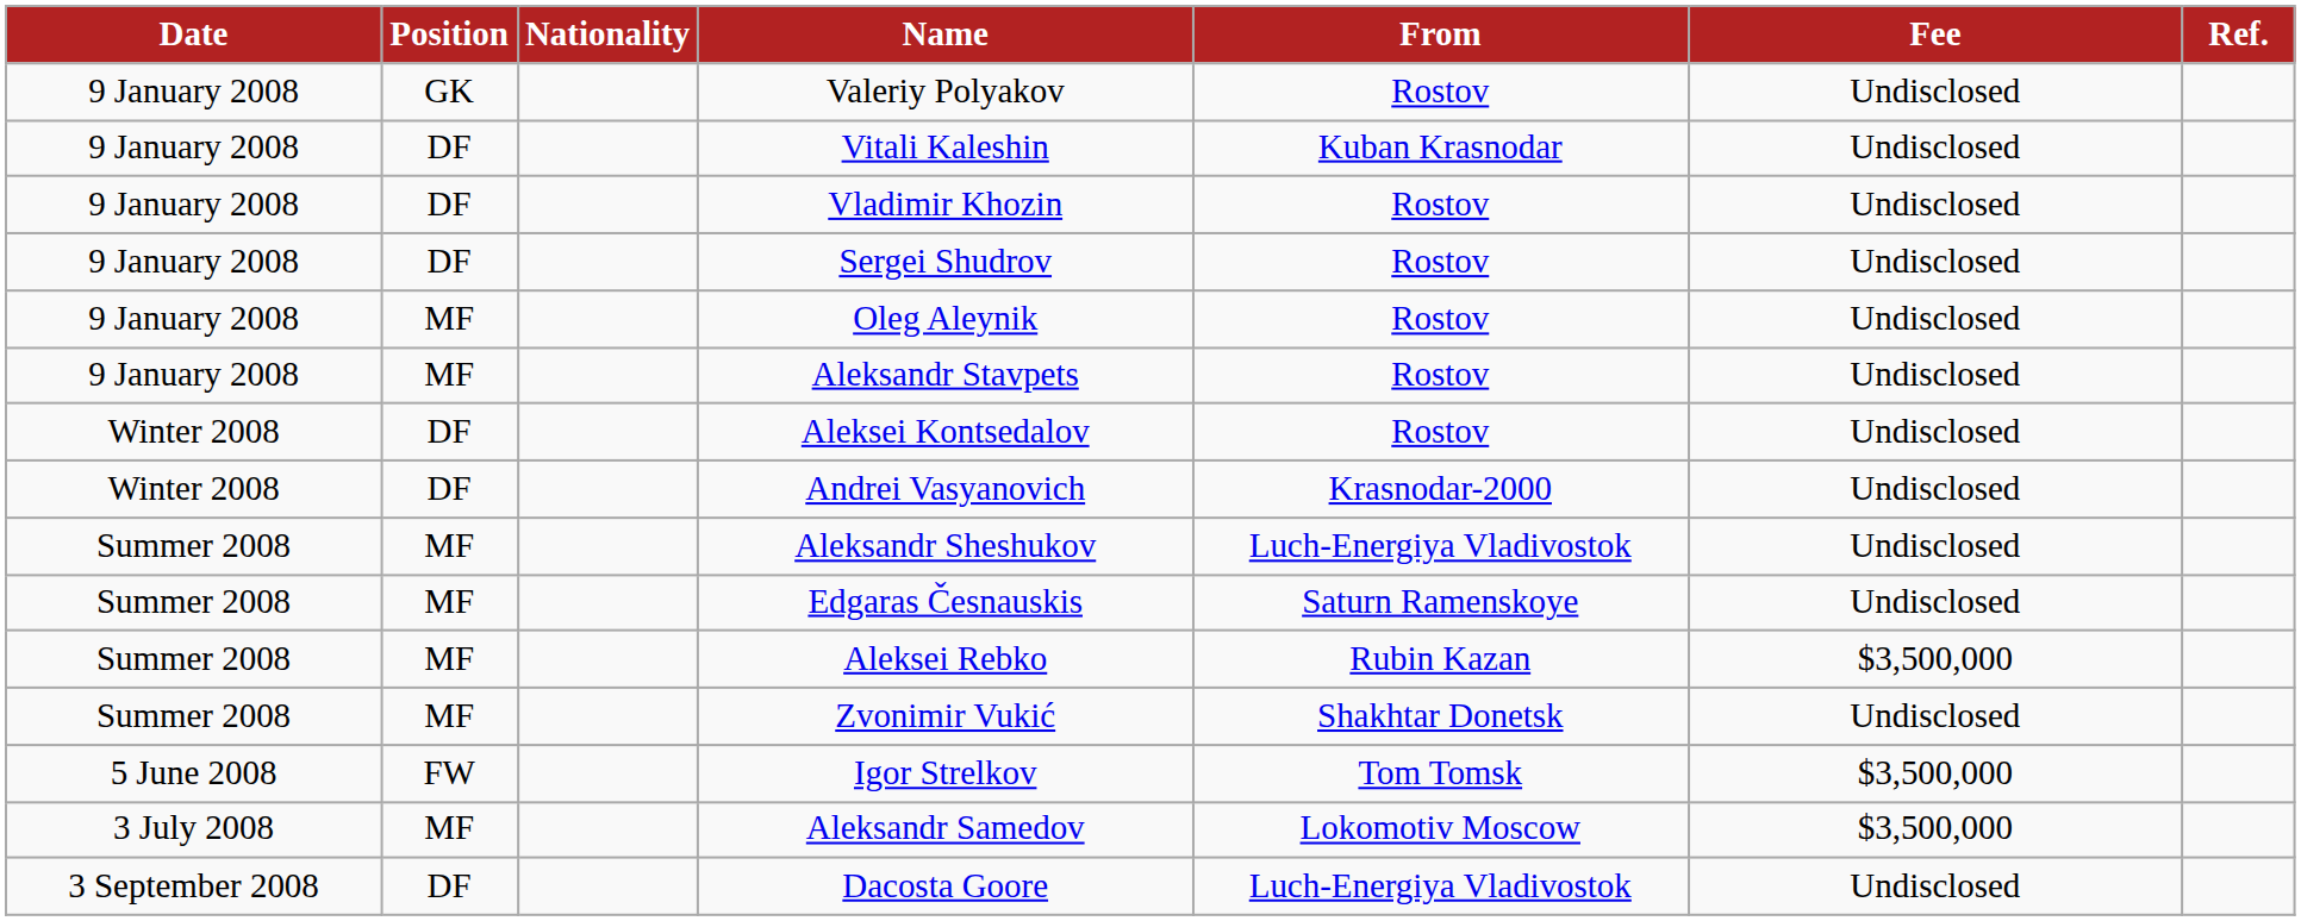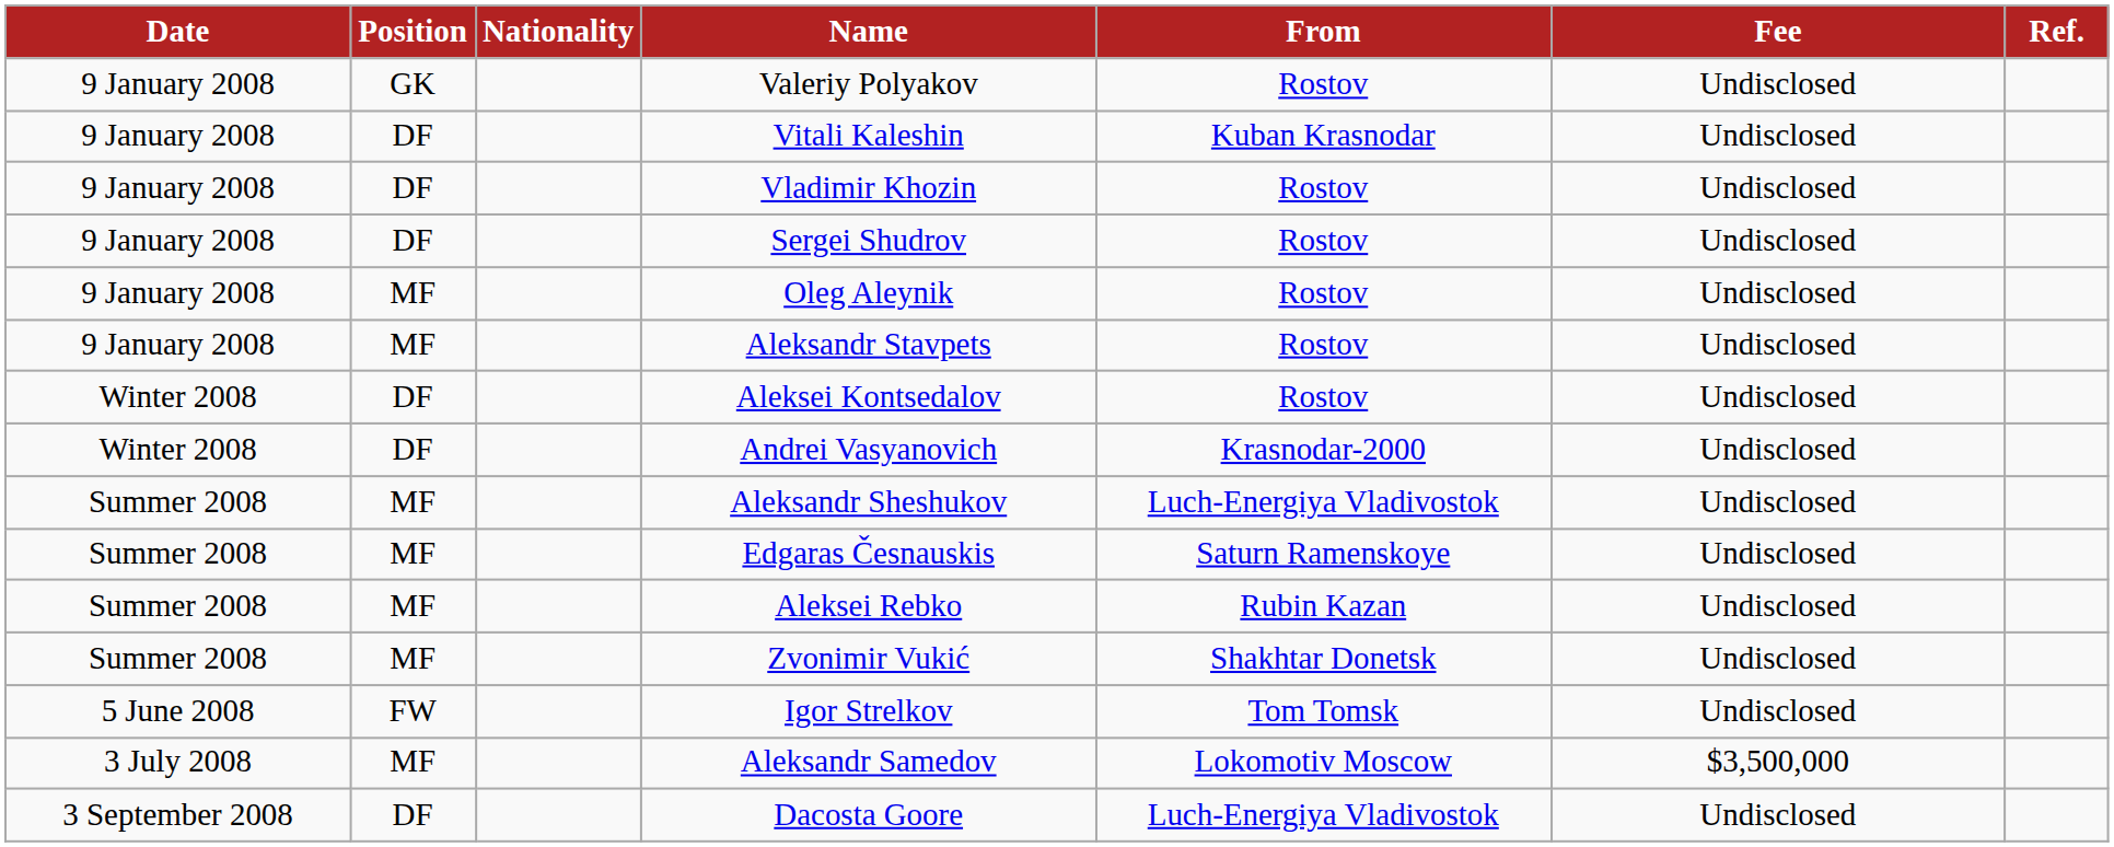 <table class="wikitable"  style="text-align:center; font-size:90%; ">
 <tr>
 <th style="background:#B22222; color:white; width:150px;">Date</th>
 <th style="background:#B22222; color:white; width:50px;">Position</th>
 <th style="background:#B22222; color:white; width:50px;">Nationality</th>
 <th style="background:#B22222; color:white; width:200px;">Name</th>
 <th style="background:#B22222; color:white; width:200px;">From</th>
 <th style="background:#B22222; color:white; width:200px;">Fee</th>
 <th style="background:#B22222; color:white; width:40px;">Ref.</th>
 </tr>
 <tr>
 <td>9 January 2008</td>
 <td>GK</td>
 <td></td>
 <td>Valeriy Polyakov</td>
 <td><a href='#'>Rostov</a></td>
 <td>Undisclosed</td>
 <td></td>
 </tr>
 <tr>
 <td>9 January 2008</td>
 <td>DF</td>
 <td></td>
 <td><a href='#'>Vitali Kaleshin</a></td>
 <td><a href='#'>Kuban Krasnodar</a></td>
 <td>Undisclosed</td>
 <td></td>
 </tr>
 <tr>
 <td>9 January 2008</td>
 <td>DF</td>
 <td></td>
 <td><a href='#'>Vladimir Khozin</a></td>
 <td><a href='#'>Rostov</a></td>
 <td>Undisclosed</td>
 <td></td>
 </tr>
 <tr>
 <td>9 January 2008</td>
 <td>DF</td>
 <td></td>
 <td><a href='#'>Sergei Shudrov</a></td>
 <td><a href='#'>Rostov</a></td>
 <td>Undisclosed</td>
 <td></td>
 </tr>
 <tr>
 <td>9 January 2008</td>
 <td>MF</td>
 <td></td>
 <td><a href='#'>Oleg Aleynik</a></td>
 <td><a href='#'>Rostov</a></td>
 <td>Undisclosed</td>
 <td></td>
 </tr>
 <tr>
 <td>9 January 2008</td>
 <td>MF</td>
 <td></td>
 <td><a href='#'>Aleksandr Stavpets</a></td>
 <td><a href='#'>Rostov</a></td>
 <td>Undisclosed</td>
 <td></td>
 </tr>
 <tr>
 <td>Winter 2008</td>
 <td>DF</td>
 <td></td>
 <td><a href='#'>Aleksei Kontsedalov</a></td>
 <td><a href='#'>Rostov</a></td>
 <td>Undisclosed</td>
 <td></td>
 </tr>
 <tr>
 <td>Winter 2008</td>
 <td>DF</td>
 <td></td>
 <td><a href='#'>Andrei Vasyanovich</a></td>
 <td><a href='#'>Krasnodar-2000</a></td>
 <td>Undisclosed</td>
 <td></td>
 </tr>
 <tr>
 <td>Summer 2008</td>
 <td>MF</td>
 <td></td>
 <td><a href='#'>Aleksandr Sheshukov</a></td>
 <td><a href='#'>Luch-Energiya Vladivostok</a></td>
 <td>Undisclosed</td>
 <td></td>
 </tr>
 <tr>
 <td>Summer 2008</td>
 <td>MF</td>
 <td></td>
 <td><a href='#'>Edgaras Česnauskis</a></td>
 <td><a href='#'>Saturn Ramenskoye</a></td>
 <td>Undisclosed</td>
 <td></td>
 </tr>
 <tr>
 <td>Summer 2008</td>
 <td>MF</td>
 <td></td>
 <td><a href='#'>Aleksei Rebko</a></td>
 <td><a href='#'>Rubin Kazan</a></td>
-<td>$3,500,000</td>
+<td>Undisclosed</td>
 <td></td>
 </tr>
 <tr>
 <td>Summer 2008</td>
 <td>MF</td>
 <td></td>
 <td><a href='#'>Zvonimir Vukić</a></td>
 <td><a href='#'>Shakhtar Donetsk</a></td>
 <td>Undisclosed</td>
 <td></td>
 </tr>
 <tr>
 <td>5 June 2008</td>
 <td>FW</td>
 <td></td>
 <td><a href='#'>Igor Strelkov</a></td>
 <td><a href='#'>Tom Tomsk</a></td>
-<td>$3,500,000</td>
+<td>Undisclosed</td>
 <td></td>
 </tr>
 <tr>
 <td>3 July 2008</td>
 <td>MF</td>
 <td></td>
 <td><a href='#'>Aleksandr Samedov</a></td>
 <td><a href='#'>Lokomotiv Moscow</a></td>
 <td>$3,500,000</td>
 <td></td>
 </tr>
 <tr>
 <td>3 September 2008</td>
 <td>DF</td>
 <td></td>
 <td><a href='#'>Dacosta Goore</a></td>
 <td><a href='#'>Luch-Energiya Vladivostok</a></td>
 <td>Undisclosed</td>
 <td></td>
 </tr>
 </table>
